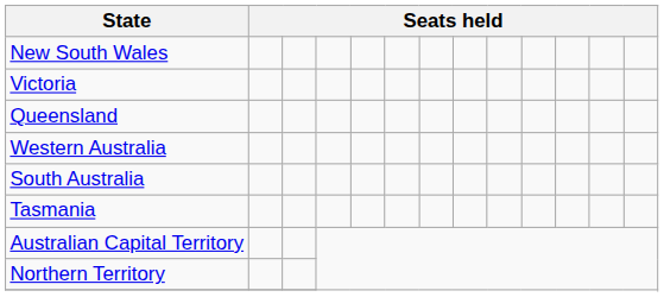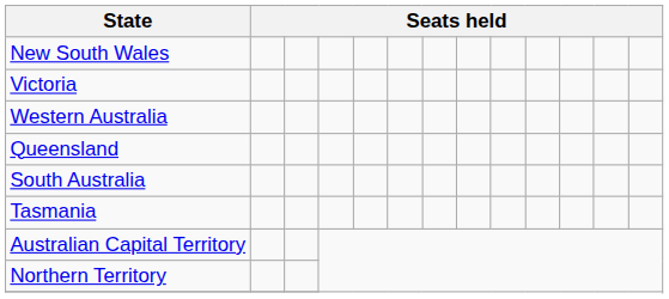 <table class="wikitable">
 <tr>
 <th>State</th>
 <th colspan=12>Seats held</th>
 </tr>
 <tr>
 <td><a href='#'>New South Wales</a></td>
 <td width=20 ></td>
 <td width=20 ></td>
 <td width=20 ></td>
 <td width=20 ></td>
 <td width=20 ></td>
 <td width=20 ></td>
 <td width=20 ></td>
 <td width=20 ></td>
 <td width=20 ></td>
 <td width=20 ></td>
 <td width=20 ></td>
 <td width=20 ></td>
 </tr>
 <tr>
 <td><a href='#'>Victoria</a></td>
 <td width=20 ></td>
 <td width=20 ></td>
 <td width=20 ></td>
 <td width=20 ></td>
 <td width=20 ></td>
 <td width=20 ></td>
 <td width=20 ></td>
 <td width=20 ></td>
 <td width=20 ></td>
 <td width=20 ></td>
 <td width=20 ></td>
 <td width=20 ></td>
 </tr>
 <tr>
-<td><a href='#'>Queensland</a></td>
+<td><a href='#'>Western Australia</a></td>
 <td width=20 ></td>
 <td width=20 ></td>
 <td width=20 ></td>
 <td width=20 ></td>
 <td width=20 ></td>
 <td width=20 ></td>
 <td width=20 ></td>
 <td width=20 ></td>
 <td width=20 ></td>
 <td width=20 ></td>
 <td width=20 ></td>
 <td width=20 ></td>
 </tr>
 <tr>
-<td><a href='#'>Western Australia</a></td>
+<td><a href='#'>Queensland</a></td>
 <td width=20 ></td>
 <td width=20 ></td>
 <td width=20 ></td>
 <td width=20 ></td>
 <td width=20 ></td>
 <td width=20 ></td>
 <td width=20 ></td>
 <td width=20 ></td>
 <td width=20 ></td>
 <td width=20 ></td>
 <td width=20 ></td>
 <td width=20 ></td>
 </tr>
 <tr>
 <td><a href='#'>South Australia</a></td>
 <td width=20 ></td>
 <td width=20 ></td>
 <td width=20 ></td>
 <td width=20 ></td>
 <td width=20 ></td>
 <td width=20 ></td>
 <td width=20 ></td>
 <td width=20 ></td>
 <td width=20 ></td>
 <td width=20 ></td>
 <td width=20 ></td>
 <td width=20 ></td>
 </tr>
 <tr>
 <td><a href='#'>Tasmania</a></td>
 <td width=20 ></td>
 <td width=20 ></td>
 <td width=20 ></td>
 <td width=20 ></td>
 <td width=20 ></td>
 <td width=20 ></td>
 <td width=20 ></td>
 <td width=20 ></td>
 <td width=20 ></td>
 <td width=20 ></td>
 <td width=20 ></td>
 <td width=20 ></td>
 </tr>
 <tr>
 <td><a href='#'>Australian Capital Territory</a></td>
 <td width=20 ></td>
 <td width=20 ></td>
 </tr>
 <tr>
 <td><a href='#'>Northern Territory</a></td>
 <td width=20 ></td>
 <td width=20 ></td>
 </tr>
 <tr>
 </tr>
 </table>
